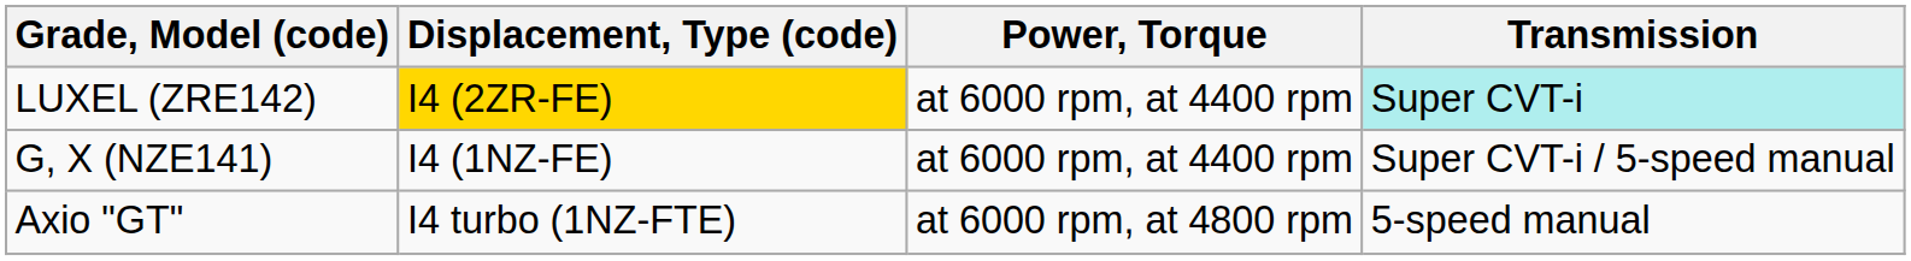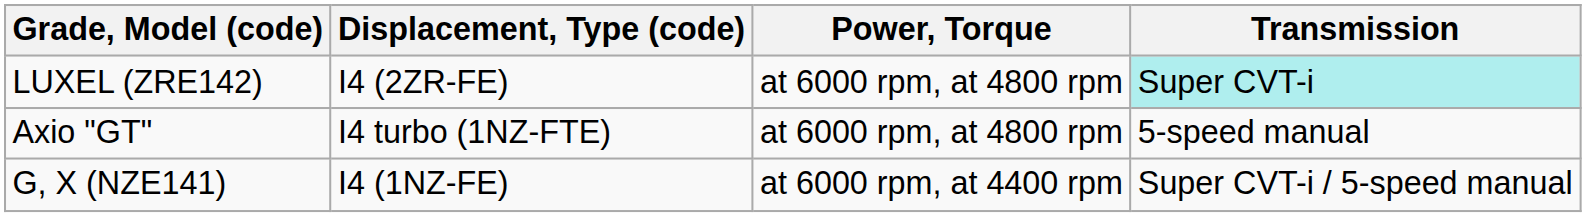 <table class="wikitable">
 <tr>
 <th>Grade, Model (code)</th>
 <th>Displacement, Type (code)</th>
 <th>Power, Torque</th>
 <th>Transmission</th>
 </tr>
 <tr>
 <td>LUXEL (ZRE142)</td>
-<td style="background: gold;"> I4 (2ZR-FE)</td>
-<td> at 6000 rpm,  at 4400 rpm</td>
+<td> I4 (2ZR-FE)</td>
+<td> at 6000 rpm,  at 4800 rpm</td>
 <td style="background: paleturquoise;">Super CVT-i</td>
+</tr>
+<tr>
+<td>Axio "GT"</td>
+<td> I4 turbo (1NZ-FTE)</td>
+<td> at 6000 rpm,  at 4800 rpm</td>
+<td>5-speed manual</td>
 </tr>
 <tr>
 <td>G, X (NZE141)</td>
 <td> I4 (1NZ-FE)</td>
 <td> at 6000 rpm,  at 4400 rpm</td>
 <td>Super CVT-i / 5-speed manual</td>
 </tr>
-<tr>
-<td>Axio "GT"</td>
-<td> I4 turbo (1NZ-FTE)</td>
-<td> at 6000 rpm,  at 4800 rpm</td>
-<td>5-speed manual</td>
-</tr>
 </table>
